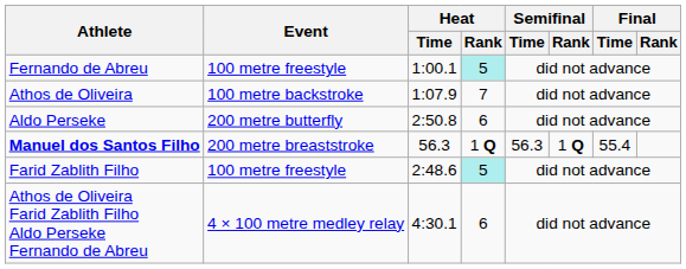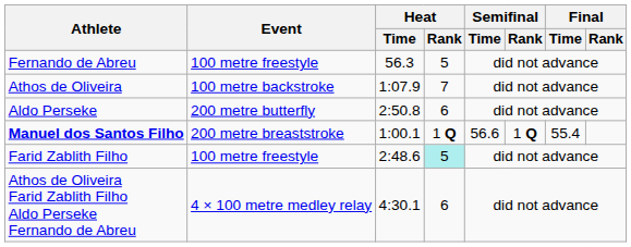 <table class=wikitable style="font-size:90%">
 <tr>
 <th rowspan="2">Athlete</th>
 <th rowspan="2">Event</th>
 <th colspan="2">Heat</th>
 <th colspan="2">Semifinal</th>
 <th colspan="2">Final</th>
 </tr>
 <tr style="font-size:95%">
 <th>Time</th>
 <th>Rank</th>
 <th>Time</th>
 <th>Rank</th>
 <th>Time</th>
 <th>Rank</th>
 </tr>
 <tr align=center>
 <td align=left rowspan=1><a href='#'>Fernando de Abreu</a></td>
 <td align=left><a href='#'>100 metre freestyle</a></td>
-<td>1:00.1</td>
-<td style="background: paleturquoise;">5</td>
+<td>56.3</td>
+<td>5</td>
 <td colspan=4>did not advance</td>
 </tr>
 <tr align=center>
 <td align=left rowspan=1><a href='#'>Athos de Oliveira</a></td>
 <td align=left><a href='#'>100 metre backstroke</a></td>
 <td>1:07.9</td>
 <td>7</td>
 <td colspan=4>did not advance</td>
 </tr>
 <tr align=center>
 <td align=left rowspan=1><a href='#'>Aldo Perseke</a></td>
 <td align=left><a href='#'>200 metre butterfly</a></td>
 <td>2:50.8</td>
 <td>6</td>
 <td colspan=4>did not advance</td>
 </tr>
 <tr align=center>
 <td align=left rowspan=1><strong><a href='#'>Manuel dos Santos Filho</a></strong></td>
 <td align=left><a href='#'>200 metre breaststroke</a></td>
-<td>56.3</td>
+<td>1:00.1</td>
 <td>1 <strong>Q</strong></td>
-<td>56.3</td>
+<td>56.6</td>
 <td>1 <strong>Q</strong></td>
 <td>55.4</td>
 <td></td>
 </tr>
 <tr align=center>
 <td align=left rowspan=1><a href='#'>Farid Zablith Filho</a></td>
 <td align=left><a href='#'>100 metre freestyle</a></td>
 <td>2:48.6</td>
 <td style="background: paleturquoise;">5</td>
 <td colspan=4>did not advance</td>
 </tr>
 <tr align=center>
 <td align=left rowspan=1><a href='#'>Athos de Oliveira</a><br><a href='#'>Farid Zablith Filho</a><br><a href='#'>Aldo Perseke</a><br><a href='#'>Fernando de Abreu</a></td>
 <td align=left><a href='#'>4 × 100 metre medley relay</a></td>
 <td>4:30.1</td>
 <td>6</td>
 <td colspan=4>did not advance</td>
 </tr>
 </table>
